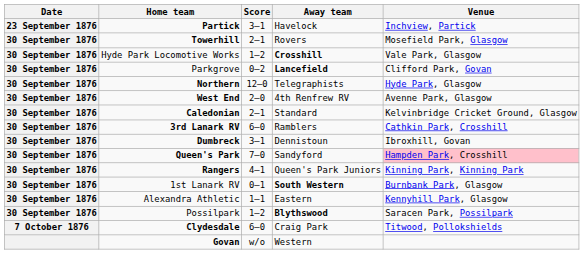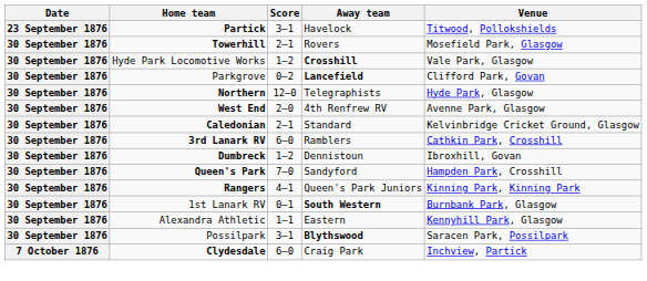 <table class="wikitable football-result-list" style="max-width: 80em; text-align: center">
 <tr>
 <th scope="col">Date</th>
 <th scope="col">Home team</th>
 <th scope="col">Score</th>
 <th scope="col">Away team</th>
 <th scope="col">Venue</th>
 </tr>
 <tr>
 <th scope="row">23 September 1876</th>
 <td align=right><strong>Partick</strong></td>
 <td>3–1</td>
 <td align=left>Havelock</td>
-<td align=left><a href='#'>Inchview</a>, <a href='#'>Partick</a></td>
+<td align=left><a href='#'>Titwood</a>, <a href='#'>Pollokshields</a></td>
 </tr>
 <tr>
 <th scope="row">30 September 1876</th>
 <td align=right><strong>Towerhill</strong></td>
 <td>2–1</td>
 <td align=left>Rovers</td>
 <td align=left>Mosefield Park, <a href='#'>Glasgow</a></td>
 </tr>
 <tr>
 <th scope="row">30 September 1876</th>
 <td align=right>Hyde Park Locomotive Works</td>
 <td>1–2</td>
 <td align=left><strong>Crosshill</strong></td>
 <td align=left>Vale Park, Glasgow</td>
 </tr>
 <tr>
 <th scope="row">30 September 1876</th>
 <td align=right>Parkgrove</td>
 <td>0–2</td>
 <td align=left><strong>Lancefield</strong></td>
 <td align=left>Clifford Park, <a href='#'>Govan</a></td>
 </tr>
 <tr>
 <th scope="row">30 September 1876</th>
 <td align=right><strong>Northern</strong></td>
 <td>12–0</td>
 <td align=left>Telegraphists</td>
 <td align=left><a href='#'>Hyde Park</a>, Glasgow</td>
 </tr>
 <tr>
 <th scope="row">30 September 1876</th>
 <td align=right><strong>West End</strong></td>
 <td>2–0</td>
 <td align=left>4th Renfrew RV</td>
 <td align=left>Avenne Park, Glasgow</td>
 </tr>
 <tr>
 <th scope="row">30 September 1876</th>
 <td align=right><strong>Caledonian</strong></td>
 <td>2–1</td>
 <td align=left>Standard</td>
 <td align=left>Kelvinbridge Cricket Ground, Glasgow</td>
 </tr>
 <tr>
 <th scope="row">30 September 1876</th>
 <td align=right><strong>3rd Lanark RV</strong></td>
 <td>6–0</td>
 <td align=left>Ramblers</td>
 <td align=left><a href='#'>Cathkin Park</a>, <a href='#'>Crosshill</a></td>
 </tr>
 <tr>
 <th scope="row">30 September 1876</th>
 <td align=right><strong>Dumbreck</strong></td>
-<td>3–1</td>
+<td>1–2</td>
 <td align=left>Dennistoun</td>
 <td align=left>Ibroxhill, Govan</td>
 </tr>
 <tr>
 <th scope="row">30 September 1876</th>
 <td align=right><strong>Queen's Park</strong></td>
 <td>7–0</td>
 <td align=left>Sandyford</td>
-<td align=left style="background: pink;"><a href='#'>Hampden Park</a>, Crosshill</td>
+<td align=left><a href='#'>Hampden Park</a>, Crosshill</td>
 </tr>
 <tr>
 <th scope="row">30 September 1876</th>
 <td align=right><strong>Rangers</strong></td>
 <td>4–1</td>
 <td align=left>Queen's Park Juniors</td>
 <td align=left><a href='#'>Kinning Park</a>, <a href='#'>Kinning Park</a></td>
 </tr>
 <tr>
 <th scope="row">30 September 1876</th>
 <td align=right>1st Lanark RV</td>
 <td>0–1</td>
 <td align=left><strong>South Western</strong></td>
 <td align=left><a href='#'>Burnbank Park</a>, Glasgow</td>
 </tr>
 <tr>
 <th scope="row">30 September 1876</th>
 <td align=right>Alexandra Athletic</td>
 <td>1–1</td>
 <td align=left>Eastern</td>
 <td align=left><a href='#'>Kennyhill Park</a>, Glasgow</td>
 </tr>
 <tr>
 <th scope="row">30 September 1876</th>
 <td align=right>Possilpark</td>
-<td>1–2</td>
+<td>3–1</td>
 <td align=left><strong>Blythswood</strong></td>
 <td align=left>Saracen Park, <a href='#'>Possilpark</a></td>
 </tr>
 <tr>
 <th scope="row">7 October 1876</th>
 <td align=right><strong>Clydesdale</strong></td>
 <td>6–0</td>
 <td align=left>Craig Park</td>
-<td align=left><a href='#'>Titwood</a>, <a href='#'>Pollokshields</a></td>
-</tr>
-<tr>
-<th scope="row"></th>
-<td align=right><strong>Govan</strong></td>
-<td>w/o</td>
-<td align=left>Western</td>
-<td></td>
+<td align=left><a href='#'>Inchview</a>, <a href='#'>Partick</a></td>
 </tr>
 </table>
